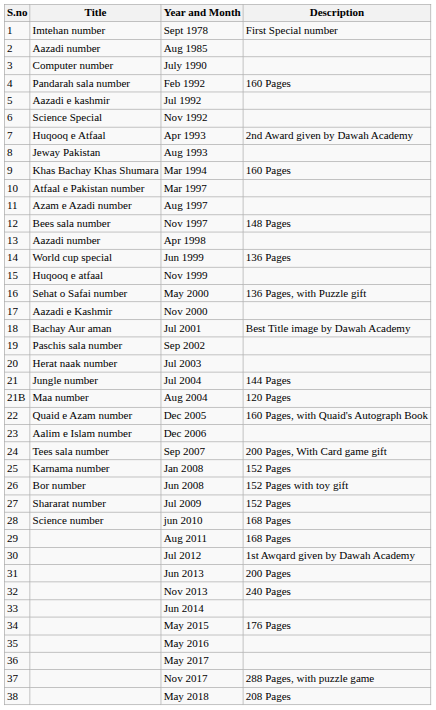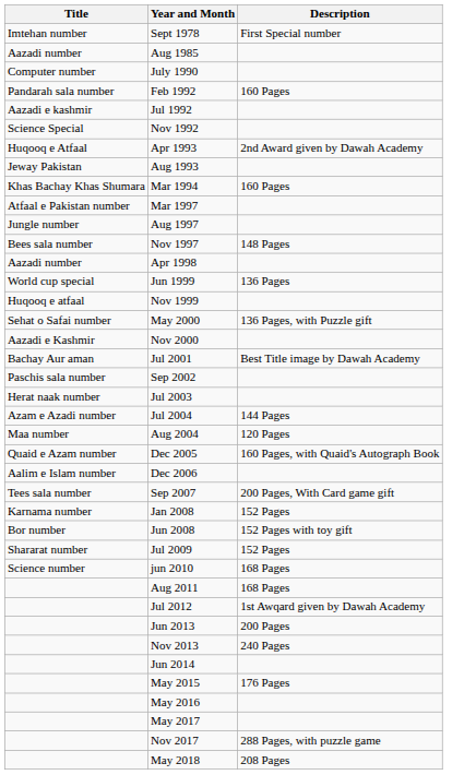 <table class="wikitable">
 <tr>
-<th>S.no</th>
 <th>Title</th>
 <th>Year and Month</th>
 <th>Description</th>
 </tr>
 <tr>
-<td>1</td>
 <td>Imtehan number</td>
 <td>Sept 1978</td>
 <td>First Special number</td>
 </tr>
 <tr>
-<td>2</td>
 <td>Aazadi number</td>
 <td>Aug 1985</td>
 <td></td>
 </tr>
 <tr>
-<td>3</td>
 <td>Computer number</td>
 <td>July 1990</td>
 <td></td>
 </tr>
 <tr>
-<td>4</td>
 <td>Pandarah sala number</td>
 <td>Feb 1992</td>
 <td>160 Pages</td>
 </tr>
 <tr>
-<td>5</td>
 <td>Aazadi e kashmir</td>
 <td>Jul 1992</td>
 <td></td>
 </tr>
 <tr>
-<td>6</td>
 <td>Science Special</td>
 <td>Nov 1992</td>
 <td></td>
 </tr>
 <tr>
-<td>7</td>
 <td>Huqooq e Atfaal</td>
 <td>Apr 1993</td>
 <td>2nd Award given by Dawah Academy</td>
 </tr>
 <tr>
-<td>8</td>
 <td>Jeway Pakistan</td>
 <td>Aug 1993</td>
 <td></td>
 </tr>
 <tr>
-<td>9</td>
 <td>Khas Bachay Khas Shumara</td>
 <td>Mar 1994</td>
 <td>160 Pages</td>
 </tr>
 <tr>
-<td>10</td>
 <td>Atfaal e Pakistan number</td>
 <td>Mar 1997</td>
 <td></td>
 </tr>
 <tr>
-<td>11</td>
-<td>Azam e Azadi number</td>
+<td>Jungle number</td>
 <td>Aug 1997</td>
 <td></td>
 </tr>
 <tr>
-<td>12</td>
 <td>Bees sala number</td>
 <td>Nov 1997</td>
 <td>148 Pages</td>
 </tr>
 <tr>
-<td>13</td>
 <td>Aazadi number</td>
 <td>Apr 1998</td>
 <td></td>
 </tr>
 <tr>
-<td>14</td>
 <td>World cup special</td>
 <td>Jun 1999</td>
 <td>136 Pages</td>
 </tr>
 <tr>
-<td>15</td>
 <td>Huqooq e atfaal</td>
 <td>Nov 1999</td>
 <td></td>
 </tr>
 <tr>
-<td>16</td>
 <td>Sehat o Safai number</td>
 <td>May 2000</td>
 <td>136 Pages, with Puzzle gift</td>
 </tr>
 <tr>
-<td>17</td>
 <td>Aazadi e Kashmir</td>
 <td>Nov 2000</td>
 <td></td>
 </tr>
 <tr>
-<td>18</td>
 <td>Bachay Aur aman</td>
 <td>Jul 2001</td>
 <td>Best Title image by Dawah Academy</td>
 </tr>
 <tr>
-<td>19</td>
 <td>Paschis sala number</td>
 <td>Sep 2002</td>
 <td></td>
 </tr>
 <tr>
-<td>20</td>
 <td>Herat naak number</td>
 <td>Jul 2003</td>
 <td></td>
 </tr>
 <tr>
-<td>21</td>
-<td>Jungle number</td>
+<td>Azam e Azadi number</td>
 <td>Jul 2004</td>
 <td>144 Pages</td>
 </tr>
 <tr>
-<td>21B</td>
 <td>Maa number</td>
 <td>Aug 2004</td>
 <td>120 Pages</td>
 </tr>
 <tr>
-<td>22</td>
 <td>Quaid e Azam number</td>
 <td>Dec 2005</td>
 <td>160 Pages, with Quaid's Autograph Book</td>
 </tr>
 <tr>
-<td>23</td>
 <td>Aalim e Islam number</td>
 <td>Dec 2006</td>
 <td></td>
 </tr>
 <tr>
-<td>24</td>
 <td>Tees sala number</td>
 <td>Sep 2007</td>
 <td>200 Pages, With Card game gift</td>
 </tr>
 <tr>
-<td>25</td>
 <td>Karnama number</td>
 <td>Jan 2008</td>
 <td>152 Pages</td>
 </tr>
 <tr>
-<td>26</td>
 <td>Bor number</td>
 <td>Jun 2008</td>
 <td>152 Pages with toy gift</td>
 </tr>
 <tr>
-<td>27</td>
 <td>Shararat number</td>
 <td>Jul 2009</td>
 <td>152 Pages</td>
 </tr>
 <tr>
-<td>28</td>
 <td>Science number</td>
 <td>jun 2010</td>
 <td>168 Pages</td>
 </tr>
 <tr>
-<td>29</td>
 <td></td>
 <td>Aug 2011</td>
 <td>168 Pages</td>
 </tr>
 <tr>
-<td>30</td>
 <td></td>
 <td>Jul 2012</td>
 <td>1st Awqard given by Dawah Academy</td>
 </tr>
 <tr>
-<td>31</td>
 <td></td>
 <td>Jun 2013</td>
 <td>200 Pages</td>
 </tr>
 <tr>
-<td>32</td>
 <td></td>
 <td>Nov 2013</td>
 <td>240 Pages</td>
 </tr>
 <tr>
-<td>33</td>
 <td></td>
 <td>Jun 2014</td>
 <td></td>
 </tr>
 <tr>
-<td>34</td>
 <td></td>
 <td>May 2015</td>
 <td>176 Pages</td>
 </tr>
 <tr>
-<td>35</td>
 <td></td>
 <td>May 2016</td>
 <td></td>
 </tr>
 <tr>
-<td>36</td>
 <td></td>
 <td>May 2017</td>
 <td></td>
 </tr>
 <tr>
-<td>37</td>
 <td></td>
 <td>Nov 2017</td>
 <td>288 Pages, with puzzle game</td>
 </tr>
 <tr>
-<td>38</td>
 <td></td>
 <td>May 2018</td>
 <td>208 Pages</td>
 </tr>
 </table>
